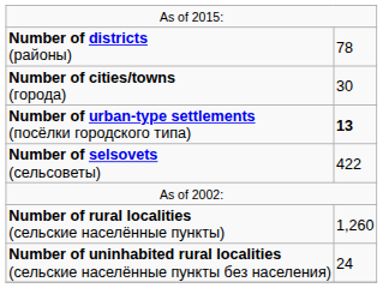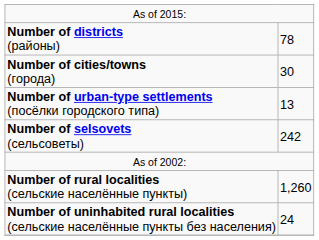 <table border=1 align="right" cellpadding=2 cellspacing=0 style="margin: 0 0 1em 1em; background: #f9f9f9; border: 1px #aaa solid; border-collapse: collapse; font-size: 95%;">
 <tr>
 <td colspan=2 align="center"><small>As of 2015:</small></td>
 </tr>
 <tr>
 <td><strong>Number of <a href='#'>districts</a></strong><br>(районы)</td>
 <td>78</td>
 </tr>
 <tr>
 <td><strong>Number of cities/towns</strong><br>(города)</td>
 <td>30</td>
 </tr>
 <tr>
 <td><strong>Number of <a href='#'>urban-type settlements</a></strong><br>(посёлки городского типа)</td>
-<td><strong>13</strong></td>
+<td>13</td>
 </tr>
 <tr>
 <td><strong>Number of <a href='#'>selsovets</a></strong><br>(сельсоветы)</td>
-<td>422</td>
+<td>242</td>
 </tr>
 <tr>
 <td colspan=2 align="center"><small>As of 2002:</small></td>
 </tr>
 <tr>
 <td><strong>Number of rural localities</strong><br>(сельские населённые пункты)</td>
 <td>1,260</td>
 </tr>
 <tr>
 <td><strong>Number of uninhabited rural localities</strong><br>(сельские населённые пункты без населения)</td>
 <td>24</td>
 </tr>
 <tr>
 </tr>
 </table>
